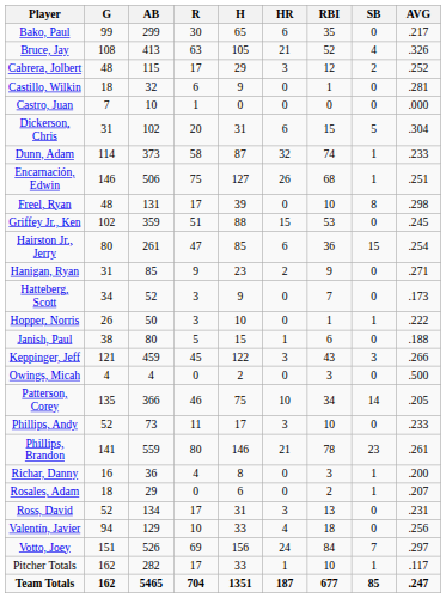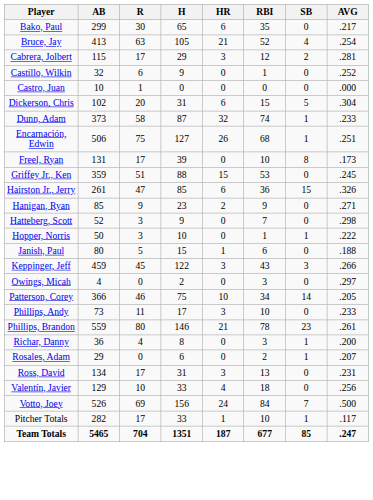 <table class="wikitable sortable">
 <tr>
 <th bgcolor="#DDDDFF" width="16%">Player</th>
-<th bgcolor="#DDDDFF" width="9%">G</th>
 <th bgcolor="#DDDDFF" width="9%">AB</th>
 <th bgcolor="#DDDDFF" width="9%">R</th>
 <th bgcolor="#DDDDFF" width="9%">H</th>
 <th bgcolor="#DDDDFF" width="9%">HR</th>
 <th bgcolor="#DDDDFF" width="9%">RBI</th>
 <th bgcolor="#DDDDFF" width="9%">SB</th>
 <th bgcolor="#DDDDFF" width="9%">AVG</th>
 </tr>
 <tr align="center">
 <td><a href='#'>Bako, Paul</a></td>
-<td>99</td>
 <td>299</td>
 <td>30</td>
 <td>65</td>
 <td>6</td>
 <td>35</td>
 <td>0</td>
 <td>.217</td>
 </tr>
 <tr align="center">
 <td><a href='#'>Bruce, Jay</a></td>
-<td>108</td>
 <td>413</td>
 <td>63</td>
 <td>105</td>
 <td>21</td>
 <td>52</td>
 <td>4</td>
-<td>.326</td>
+<td>.254</td>
 </tr>
 <tr align="center">
 <td><a href='#'>Cabrera, Jolbert</a></td>
-<td>48</td>
 <td>115</td>
 <td>17</td>
 <td>29</td>
 <td>3</td>
 <td>12</td>
 <td>2</td>
-<td>.252</td>
+<td>.281</td>
 </tr>
 <tr align="center">
 <td><a href='#'>Castillo, Wilkin</a></td>
-<td>18</td>
 <td>32</td>
 <td>6</td>
 <td>9</td>
 <td>0</td>
 <td>1</td>
 <td>0</td>
-<td>.281</td>
+<td>.252</td>
 </tr>
 <tr align=center>
 <td><a href='#'>Castro, Juan</a></td>
-<td>7</td>
 <td>10</td>
 <td>1</td>
 <td>0</td>
 <td>0</td>
 <td>0</td>
 <td>0</td>
 <td>.000</td>
 </tr>
 <tr align=center>
 <td><a href='#'>Dickerson, Chris</a></td>
-<td>31</td>
 <td>102</td>
 <td>20</td>
 <td>31</td>
 <td>6</td>
 <td>15</td>
 <td>5</td>
 <td>.304</td>
 </tr>
 <tr align="center">
 <td><a href='#'>Dunn, Adam</a></td>
-<td>114</td>
 <td>373</td>
 <td>58</td>
 <td>87</td>
 <td>32</td>
 <td>74</td>
 <td>1</td>
 <td>.233</td>
 </tr>
 <tr align=center>
 <td><a href='#'>Encarnación, Edwin</a></td>
-<td>146</td>
 <td>506</td>
 <td>75</td>
 <td>127</td>
 <td>26</td>
 <td>68</td>
 <td>1</td>
 <td>.251</td>
 </tr>
 <tr align="center">
 <td><a href='#'>Freel, Ryan</a></td>
-<td>48</td>
 <td>131</td>
 <td>17</td>
 <td>39</td>
 <td>0</td>
 <td>10</td>
 <td>8</td>
-<td>.298</td>
+<td>.173</td>
 </tr>
 <tr align="center">
 <td><a href='#'>Griffey Jr., Ken</a></td>
-<td>102</td>
 <td>359</td>
 <td>51</td>
 <td>88</td>
 <td>15</td>
 <td>53</td>
 <td>0</td>
 <td>.245</td>
 </tr>
 <tr align=center>
 <td><a href='#'>Hairston Jr., Jerry</a></td>
-<td>80</td>
 <td>261</td>
 <td>47</td>
 <td>85</td>
 <td>6</td>
 <td>36</td>
 <td>15</td>
-<td>.254</td>
+<td>.326</td>
 </tr>
 <tr align="center">
 <td><a href='#'>Hanigan, Ryan</a></td>
-<td>31</td>
 <td>85</td>
 <td>9</td>
 <td>23</td>
 <td>2</td>
 <td>9</td>
 <td>0</td>
 <td>.271</td>
 </tr>
 <tr align="center">
 <td><a href='#'>Hatteberg, Scott</a></td>
-<td>34</td>
 <td>52</td>
 <td>3</td>
 <td>9</td>
 <td>0</td>
 <td>7</td>
 <td>0</td>
-<td>.173</td>
+<td>.298</td>
 </tr>
 <tr align=center>
 <td><a href='#'>Hopper, Norris</a></td>
-<td>26</td>
 <td>50</td>
 <td>3</td>
 <td>10</td>
 <td>0</td>
 <td>1</td>
 <td>1</td>
 <td>.222</td>
 </tr>
 <tr align="center">
 <td><a href='#'>Janish, Paul</a></td>
-<td>38</td>
 <td>80</td>
 <td>5</td>
 <td>15</td>
 <td>1</td>
 <td>6</td>
 <td>0</td>
 <td>.188</td>
 </tr>
 <tr align=center>
 <td><a href='#'>Keppinger, Jeff</a></td>
-<td>121</td>
 <td>459</td>
 <td>45</td>
 <td>122</td>
 <td>3</td>
 <td>43</td>
 <td>3</td>
 <td>.266</td>
 </tr>
 <tr align="center">
 <td><a href='#'>Owings, Micah</a></td>
 <td>4</td>
-<td>4</td>
 <td>0</td>
 <td>2</td>
 <td>0</td>
 <td>3</td>
 <td>0</td>
-<td>.500</td>
+<td>.297</td>
 </tr>
 <tr align=center>
 <td><a href='#'>Patterson, Corey</a></td>
-<td>135</td>
 <td>366</td>
 <td>46</td>
 <td>75</td>
 <td>10</td>
 <td>34</td>
 <td>14</td>
 <td>.205</td>
 </tr>
 <tr align="center">
 <td><a href='#'>Phillips, Andy</a></td>
-<td>52</td>
 <td>73</td>
 <td>11</td>
 <td>17</td>
 <td>3</td>
 <td>10</td>
 <td>0</td>
 <td>.233</td>
 </tr>
 <tr align="center">
 <td><a href='#'>Phillips, Brandon</a></td>
-<td>141</td>
 <td>559</td>
 <td>80</td>
 <td>146</td>
 <td>21</td>
 <td>78</td>
 <td>23</td>
 <td>.261</td>
 </tr>
 <tr align="center">
 <td><a href='#'>Richar, Danny</a></td>
-<td>16</td>
 <td>36</td>
 <td>4</td>
 <td>8</td>
 <td>0</td>
 <td>3</td>
 <td>1</td>
 <td>.200</td>
 </tr>
 <tr align="center">
 <td><a href='#'>Rosales, Adam</a></td>
-<td>18</td>
 <td>29</td>
 <td>0</td>
 <td>6</td>
 <td>0</td>
 <td>2</td>
 <td>1</td>
 <td>.207</td>
 </tr>
 <tr align=center>
 <td><a href='#'>Ross, David</a></td>
-<td>52</td>
 <td>134</td>
 <td>17</td>
 <td>31</td>
 <td>3</td>
 <td>13</td>
 <td>0</td>
 <td>.231</td>
 </tr>
 <tr align=center>
 <td><a href='#'>Valentín, Javier</a></td>
-<td>94</td>
 <td>129</td>
 <td>10</td>
 <td>33</td>
 <td>4</td>
 <td>18</td>
 <td>0</td>
 <td>.256</td>
 </tr>
 <tr align="center">
 <td><a href='#'>Votto, Joey</a></td>
-<td>151</td>
 <td>526</td>
 <td>69</td>
 <td>156</td>
 <td>24</td>
 <td>84</td>
 <td>7</td>
-<td>.297</td>
+<td>.500</td>
 </tr>
 <tr align="center">
 <td>Pitcher Totals</td>
-<td>162</td>
 <td>282</td>
 <td>17</td>
 <td>33</td>
 <td>1</td>
 <td>10</td>
 <td>1</td>
 <td>.117</td>
 </tr>
 <tr align=center>
 <td><strong>Team Totals</strong></td>
-<td><strong>162</strong></td>
 <td><strong>5465</strong></td>
 <td><strong>704</strong></td>
 <td><strong>1351</strong></td>
 <td><strong>187</strong></td>
 <td><strong>677</strong></td>
 <td><strong>85</strong></td>
 <td><strong>.247</strong></td>
 </tr>
 </table>
